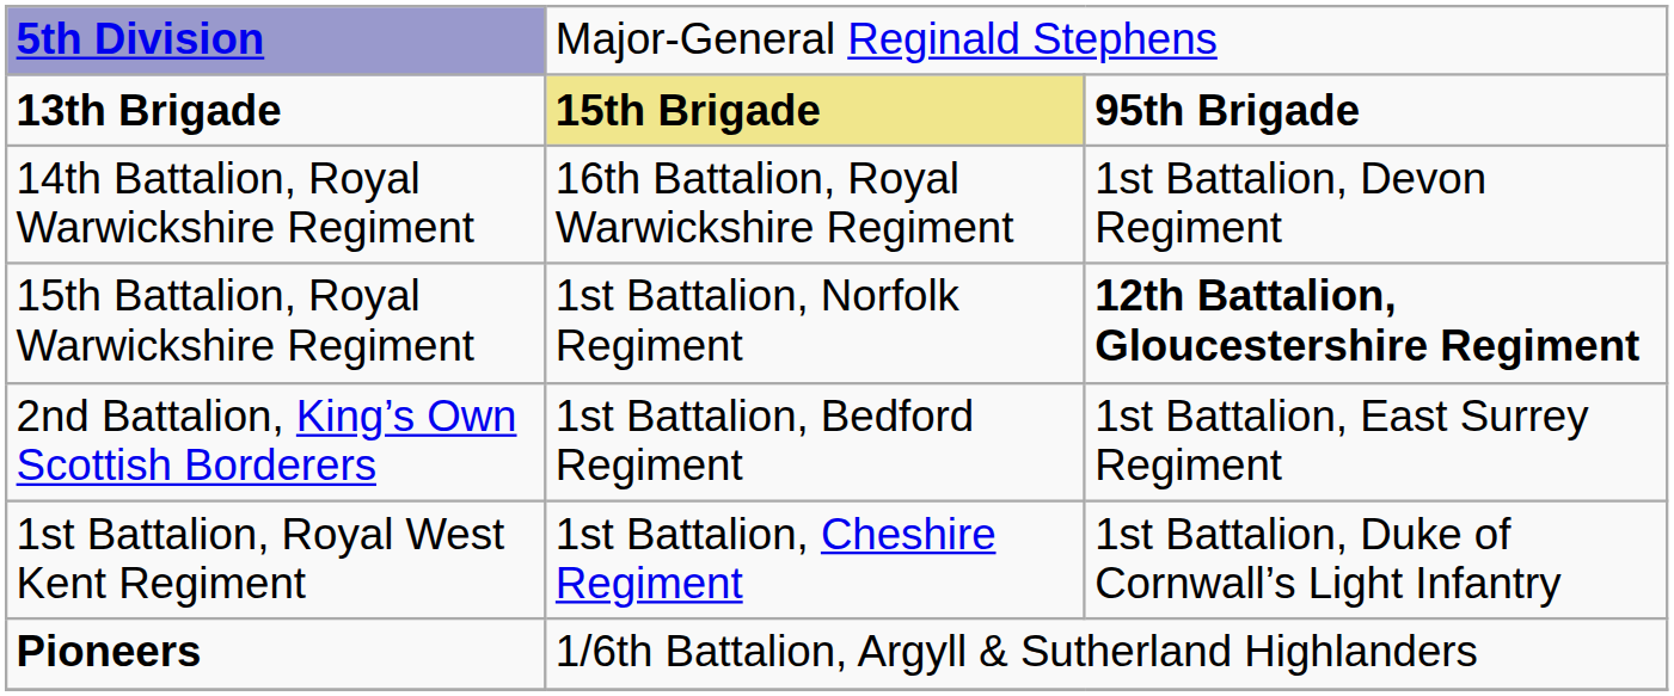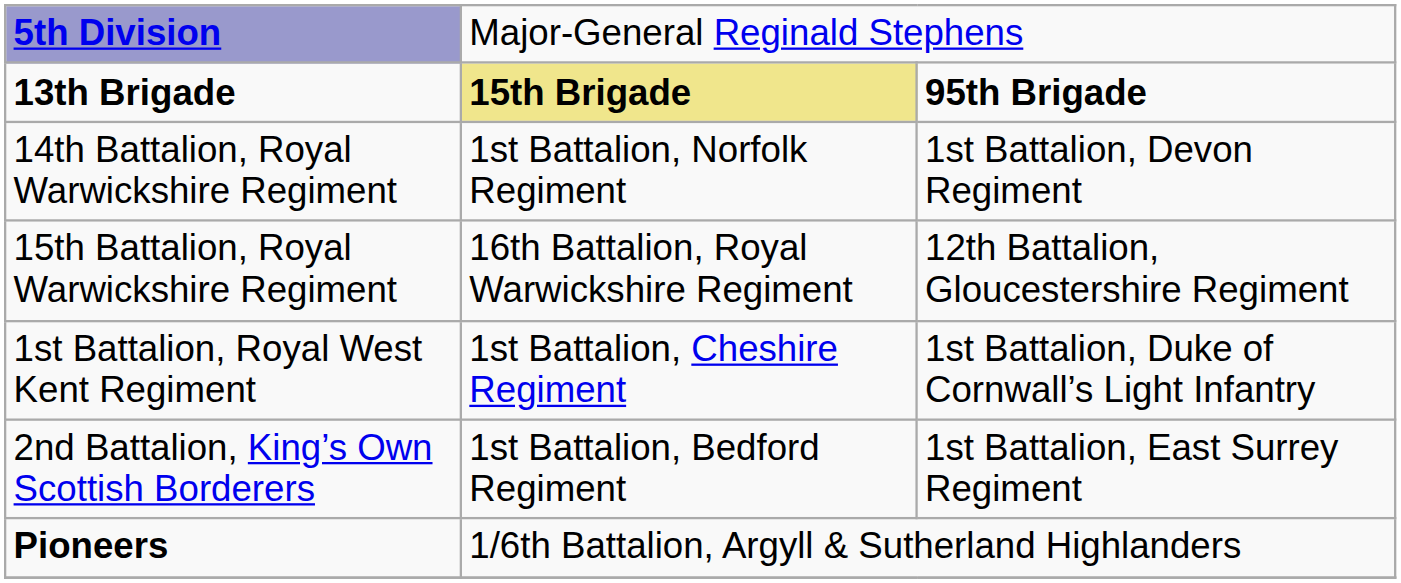 <table class="wikitable">
 <tr>
 <td style="background:#9999CC"><strong><a href='#'>5th Division</a>  </strong></td>
 <td colspan="2">Major-General <a href='#'>Reginald Stephens</a></td>
 </tr>
 <tr>
 <td width="320pt"><strong>13th Brigade</strong></td>
 <td width="320pt" style="background: khaki;"><strong>15th Brigade</strong></td>
 <td width="320pt"><strong>95th Brigade</strong></td>
 </tr>
 <tr>
 <td>14th Battalion, Royal Warwickshire Regiment</td>
-<td>16th Battalion, Royal Warwickshire Regiment</td>
+<td>1st Battalion, Norfolk Regiment</td>
 <td>1st Battalion, Devon Regiment</td>
 </tr>
 <tr>
 <td>15th Battalion, Royal Warwickshire Regiment</td>
-<td>1st Battalion, Norfolk Regiment</td>
-<td><strong>12th Battalion, Gloucestershire Regiment</strong></td>
+<td>16th Battalion, Royal Warwickshire Regiment</td>
+<td>12th Battalion, Gloucestershire Regiment</td>
+</tr>
+<tr>
+<td>1st Battalion, Royal West Kent Regiment</td>
+<td>1st Battalion, <a href='#'>Cheshire Regiment</a></td>
+<td>1st Battalion, Duke of Cornwall’s Light Infantry</td>
 </tr>
 <tr>
 <td>2nd Battalion, <a href='#'>King’s Own Scottish Borderers</a></td>
 <td>1st Battalion, Bedford Regiment</td>
 <td>1st Battalion, East Surrey Regiment</td>
-</tr>
-<tr>
-<td>1st Battalion, Royal West Kent Regiment</td>
-<td>1st Battalion, <a href='#'>Cheshire Regiment</a></td>
-<td>1st Battalion, Duke of Cornwall’s Light Infantry</td>
 </tr>
 <tr>
 <td><strong>Pioneers</strong></td>
 <td colspan="2">1/6th Battalion, Argyll & Sutherland Highlanders</td>
 </tr>
 <tr>
 </tr>
 </table>
